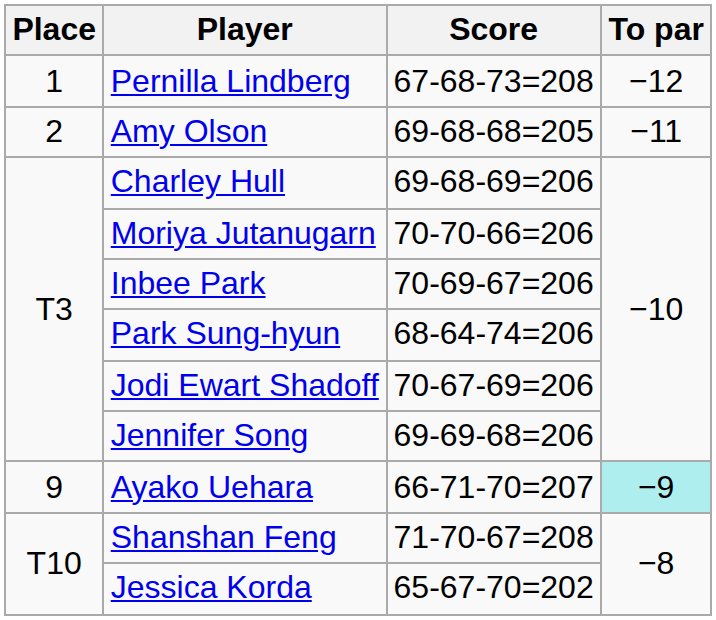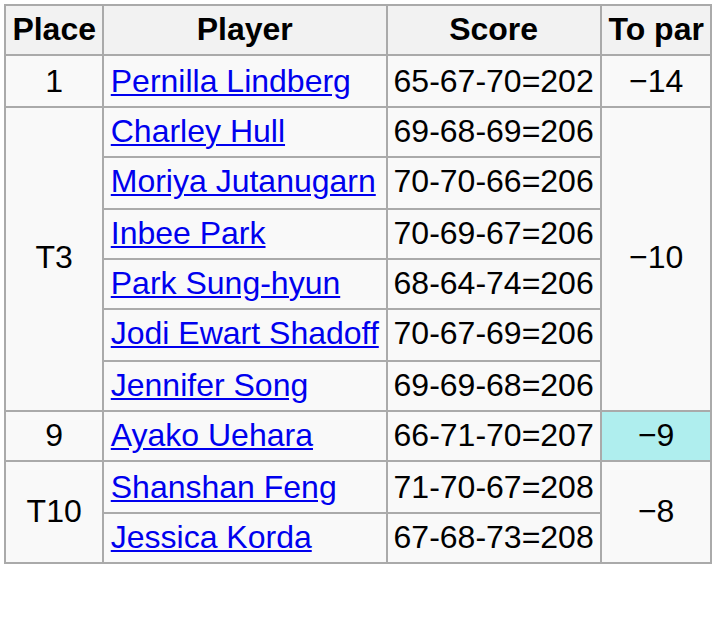 <table class="wikitable">
 <tr>
 <th>Place</th>
 <th>Player</th>
 <th>Score</th>
 <th>To par</th>
 </tr>
 <tr>
 <td align=center>1</td>
 <td> <a href='#'>Pernilla Lindberg</a></td>
-<td>67-68-73=208</td>
-<td align=center>−12</td>
-</tr>
-<tr>
-<td align=center>2</td>
-<td> <a href='#'>Amy Olson</a></td>
-<td>69-68-68=205</td>
-<td align=center>−11</td>
+<td>65-67-70=202</td>
+<td align=center>−14</td>
 </tr>
 <tr>
 <td align=center rowspan=6>T3</td>
 <td> <a href='#'>Charley Hull</a></td>
 <td>69-68-69=206</td>
 <td align=center rowspan=6>−10</td>
 </tr>
 <tr>
 <td> <a href='#'>Moriya Jutanugarn</a></td>
 <td>70-70-66=206</td>
 </tr>
 <tr>
 <td> <a href='#'>Inbee Park</a></td>
 <td>70-69-67=206</td>
 </tr>
 <tr>
 <td> <a href='#'>Park Sung-hyun</a></td>
 <td>68-64-74=206</td>
 </tr>
 <tr>
 <td> <a href='#'>Jodi Ewart Shadoff</a></td>
 <td>70-67-69=206</td>
 </tr>
 <tr>
 <td> <a href='#'>Jennifer Song</a></td>
 <td>69-69-68=206</td>
 </tr>
 <tr>
 <td align=center>9</td>
 <td> <a href='#'>Ayako Uehara</a></td>
 <td>66-71-70=207</td>
 <td align=center style="background: paleturquoise;">−9</td>
 </tr>
 <tr>
 <td align=center rowspan=2>T10</td>
 <td> <a href='#'>Shanshan Feng</a></td>
 <td>71-70-67=208</td>
 <td align=center rowspan=2>−8</td>
 </tr>
 <tr>
 <td> <a href='#'>Jessica Korda</a></td>
-<td>65-67-70=202</td>
+<td>67-68-73=208</td>
 </tr>
 </table>
